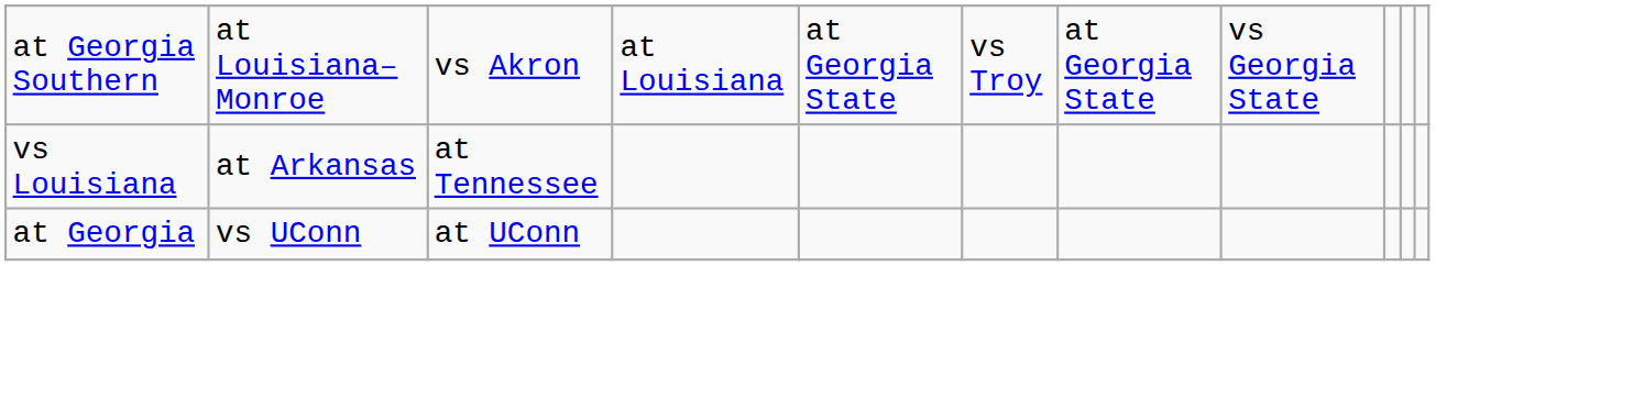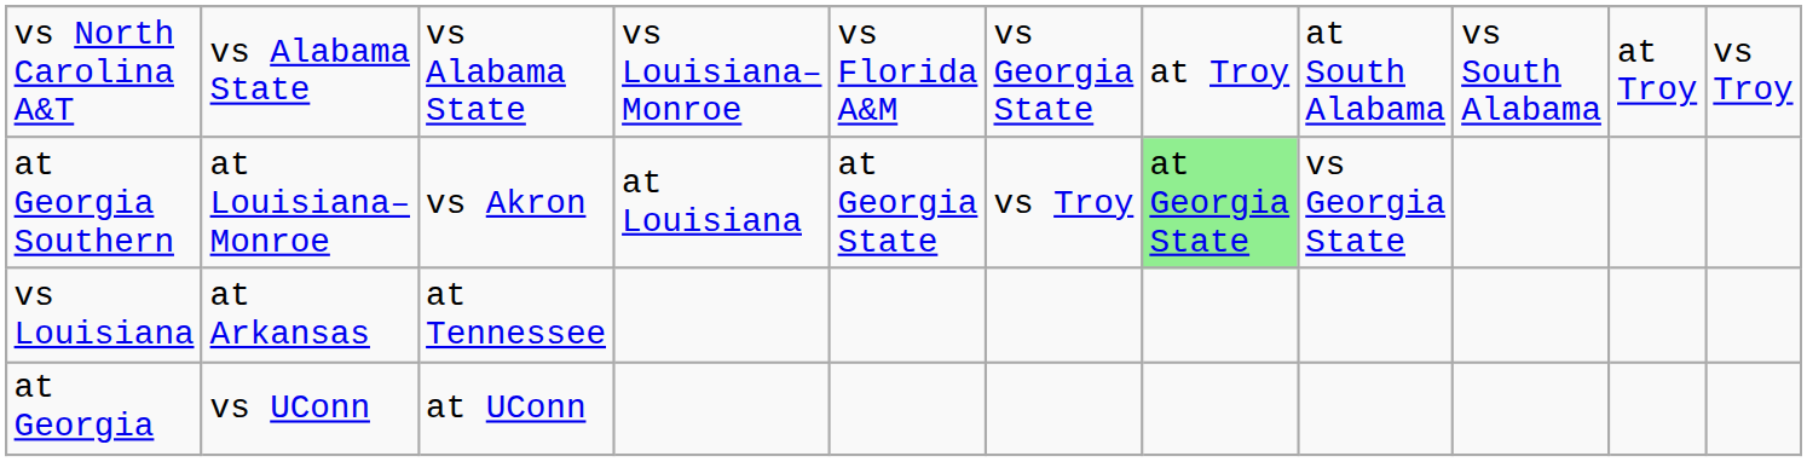 <table class="wikitable">
 <tr>
+</tr>
+<tr>
+<td>vs <a href='#'>North Carolina A&T</a></td>
+<td>vs <a href='#'>Alabama State</a></td>
+<td>vs <a href='#'>Alabama State</a></td>
+<td>vs <a href='#'>Louisiana–Monroe</a></td>
+<td>vs <a href='#'>Florida A&M</a></td>
+<td>vs <a href='#'>Georgia State</a></td>
+<td>at <a href='#'>Troy</a></td>
+<td>at <a href='#'>South Alabama</a></td>
+<td>vs <a href='#'>South Alabama</a></td>
+<td>at <a href='#'>Troy</a></td>
+<td>vs <a href='#'>Troy</a></td>
 </tr>
 <tr>
 <td>at <a href='#'>Georgia Southern</a></td>
 <td>at <a href='#'>Louisiana–Monroe</a></td>
 <td>vs <a href='#'>Akron</a></td>
 <td>at <a href='#'>Louisiana</a></td>
 <td>at <a href='#'>Georgia State</a></td>
 <td>vs <a href='#'>Troy</a></td>
-<td>at <a href='#'>Georgia State</a></td>
+<td style="background: lightgreen;">at <a href='#'>Georgia State</a></td>
 <td>vs <a href='#'>Georgia State</a></td>
 <td></td>
 <td></td>
 <td></td>
 </tr>
 <tr>
 <td>vs <a href='#'>Louisiana</a></td>
 <td>at <a href='#'>Arkansas</a></td>
 <td>at <a href='#'>Tennessee</a></td>
 <td></td>
 <td></td>
 <td></td>
 <td></td>
 <td></td>
 <td></td>
 <td></td>
 <td></td>
 </tr>
 <tr>
 <td>at <a href='#'>Georgia</a></td>
 <td>vs <a href='#'>UConn</a></td>
 <td>at <a href='#'>UConn</a></td>
 <td></td>
 <td></td>
 <td></td>
 <td></td>
 <td></td>
 <td></td>
 <td></td>
 </tr>
 </table>
